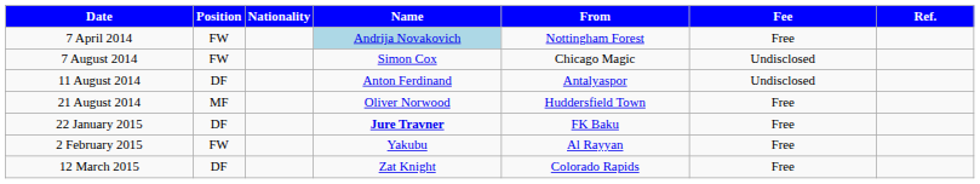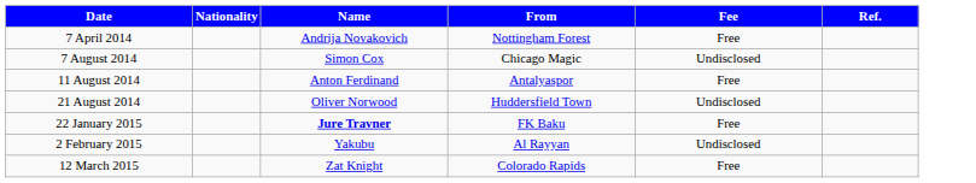 <table class="wikitable" style="text-align:center; font-size:90%">
 <tr>
 <th style="background:#00f; color:white; width:200px;">Date</th>
-<th style="background:#00f; color:white; width:50px;">Position</th>
 <th style="background:#00f; color:white; width:50px;">Nationality</th>
 <th style="background:#00f; color:white; width:200px;">Name</th>
 <th style="background:#00f; color:white; width:200px;">From</th>
 <th style="background:#00f; color:white; width:200px;">Fee</th>
 <th style="background:#00f; color:white; width:100px;">Ref.</th>
 </tr>
 <tr>
 <td>7 April 2014</td>
-<td>FW</td>
 <td></td>
-<td style="background: lightblue;"><a href='#'>Andrija Novakovich</a></td>
+<td><a href='#'>Andrija Novakovich</a></td>
 <td><a href='#'>Nottingham Forest</a></td>
 <td>Free</td>
 <td></td>
 </tr>
 <tr>
 <td>7 August 2014</td>
-<td>FW</td>
 <td></td>
 <td><a href='#'>Simon Cox</a></td>
 <td>Chicago Magic</td>
 <td>Undisclosed</td>
 <td></td>
 </tr>
 <tr>
 <td>11 August 2014</td>
-<td>DF</td>
 <td></td>
 <td><a href='#'>Anton Ferdinand</a></td>
 <td><a href='#'>Antalyaspor</a></td>
+<td>Free</td>
+<td></td>
+</tr>
+<tr>
+<td>21 August 2014</td>
+<td></td>
+<td><a href='#'>Oliver Norwood</a></td>
+<td><a href='#'>Huddersfield Town</a></td>
 <td>Undisclosed</td>
 <td></td>
 </tr>
 <tr>
-<td>21 August 2014</td>
-<td>MF</td>
-<td></td>
-<td><a href='#'>Oliver Norwood</a></td>
-<td><a href='#'>Huddersfield Town</a></td>
-<td>Free</td>
-<td></td>
-</tr>
-<tr>
 <td>22 January 2015</td>
-<td>DF</td>
 <td></td>
 <td><strong><a href='#'>Jure Travner</a></strong></td>
 <td><a href='#'>FK Baku</a></td>
 <td>Free</td>
 <td></td>
 </tr>
 <tr>
 <td>2 February 2015</td>
-<td>FW</td>
 <td></td>
 <td><a href='#'>Yakubu</a></td>
 <td><a href='#'>Al Rayyan</a></td>
-<td>Free</td>
+<td>Undisclosed</td>
 <td></td>
 </tr>
 <tr>
 <td>12 March 2015</td>
-<td>DF</td>
 <td></td>
 <td><a href='#'>Zat Knight</a></td>
 <td><a href='#'>Colorado Rapids</a></td>
 <td>Free</td>
 <td></td>
 </tr>
 </table>
